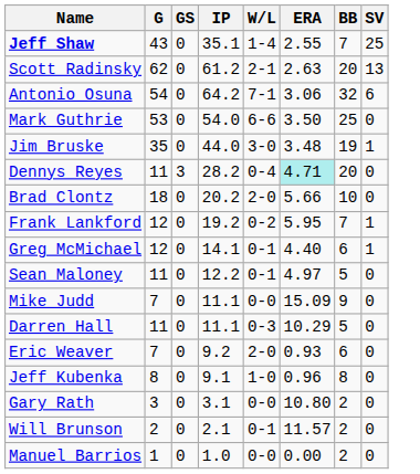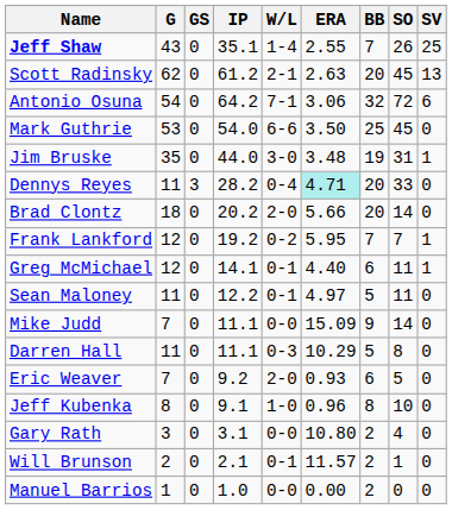 <table class="wikitable sortable" style="text-align:left">
 <tr>
 <th>Name</th>
 <th>G</th>
 <th>GS</th>
 <th>IP</th>
 <th>W/L</th>
 <th>ERA</th>
 <th>BB</th>
+<th>SO</th>
 <th>SV</th>
 </tr>
 <tr>
 <td><strong><a href='#'>Jeff Shaw</a></strong></td>
 <td>43</td>
 <td>0</td>
 <td>35.1</td>
 <td>1-4</td>
 <td>2.55</td>
 <td>7</td>
+<td>26</td>
 <td>25</td>
 </tr>
 <tr>
 <td><a href='#'>Scott Radinsky</a></td>
 <td>62</td>
 <td>0</td>
 <td>61.2</td>
 <td>2-1</td>
 <td>2.63</td>
 <td>20</td>
+<td>45</td>
 <td>13</td>
 </tr>
 <tr>
 <td><a href='#'>Antonio Osuna</a></td>
 <td>54</td>
 <td>0</td>
 <td>64.2</td>
 <td>7-1</td>
 <td>3.06</td>
 <td>32</td>
+<td>72</td>
 <td>6</td>
 </tr>
 <tr>
 <td><a href='#'>Mark Guthrie</a></td>
 <td>53</td>
 <td>0</td>
 <td>54.0</td>
 <td>6-6</td>
 <td>3.50</td>
 <td>25</td>
+<td>45</td>
 <td>0</td>
 </tr>
 <tr>
 <td><a href='#'>Jim Bruske</a></td>
 <td>35</td>
 <td>0</td>
 <td>44.0</td>
 <td>3-0</td>
 <td>3.48</td>
 <td>19</td>
+<td>31</td>
 <td>1</td>
 </tr>
 <tr>
 <td><a href='#'>Dennys Reyes</a></td>
 <td>11</td>
 <td>3</td>
 <td>28.2</td>
 <td>0-4</td>
 <td style="background: paleturquoise;">4.71</td>
 <td>20</td>
+<td>33</td>
 <td>0</td>
 </tr>
 <tr>
 <td><a href='#'>Brad Clontz</a></td>
 <td>18</td>
 <td>0</td>
 <td>20.2</td>
 <td>2-0</td>
 <td>5.66</td>
-<td>10</td>
+<td>20</td>
+<td>14</td>
 <td>0</td>
 </tr>
 <tr>
 <td><a href='#'>Frank Lankford</a></td>
 <td>12</td>
 <td>0</td>
 <td>19.2</td>
 <td>0-2</td>
 <td>5.95</td>
+<td>7</td>
 <td>7</td>
 <td>1</td>
 </tr>
 <tr>
 <td><a href='#'>Greg McMichael</a></td>
 <td>12</td>
 <td>0</td>
 <td>14.1</td>
 <td>0-1</td>
 <td>4.40</td>
 <td>6</td>
+<td>11</td>
 <td>1</td>
 </tr>
 <tr>
 <td><a href='#'>Sean Maloney</a></td>
 <td>11</td>
 <td>0</td>
 <td>12.2</td>
 <td>0-1</td>
 <td>4.97</td>
 <td>5</td>
+<td>11</td>
 <td>0</td>
 </tr>
 <tr>
 <td><a href='#'>Mike Judd</a></td>
 <td>7</td>
 <td>0</td>
 <td>11.1</td>
 <td>0-0</td>
 <td>15.09</td>
 <td>9</td>
+<td>14</td>
 <td>0</td>
 </tr>
 <tr>
 <td><a href='#'>Darren Hall</a></td>
 <td>11</td>
 <td>0</td>
 <td>11.1</td>
 <td>0-3</td>
 <td>10.29</td>
 <td>5</td>
+<td>8</td>
 <td>0</td>
 </tr>
 <tr>
 <td><a href='#'>Eric Weaver</a></td>
 <td>7</td>
 <td>0</td>
 <td>9.2</td>
 <td>2-0</td>
 <td>0.93</td>
 <td>6</td>
+<td>5</td>
 <td>0</td>
 </tr>
 <tr>
 <td><a href='#'>Jeff Kubenka</a></td>
 <td>8</td>
 <td>0</td>
 <td>9.1</td>
 <td>1-0</td>
 <td>0.96</td>
 <td>8</td>
+<td>10</td>
 <td>0</td>
 </tr>
 <tr>
 <td><a href='#'>Gary Rath</a></td>
 <td>3</td>
 <td>0</td>
 <td>3.1</td>
 <td>0-0</td>
 <td>10.80</td>
 <td>2</td>
+<td>4</td>
 <td>0</td>
 </tr>
 <tr>
 <td><a href='#'>Will Brunson</a></td>
 <td>2</td>
 <td>0</td>
 <td>2.1</td>
 <td>0-1</td>
 <td>11.57</td>
 <td>2</td>
+<td>1</td>
 <td>0</td>
 </tr>
 <tr>
 <td><a href='#'>Manuel Barrios</a></td>
 <td>1</td>
 <td>0</td>
 <td>1.0</td>
 <td>0-0</td>
 <td>0.00</td>
 <td>2</td>
 <td>0</td>
+<td>0</td>
 </tr>
 </table>
